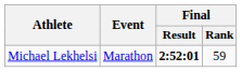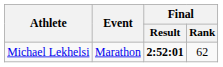 <table class=wikitable style=font-size:90%>
 <tr>
 <th rowspan=2>Athlete</th>
 <th rowspan=2>Event</th>
 <th colspan=2>Final</th>
 </tr>
 <tr style=font-size:95%>
 <th>Result</th>
 <th>Rank</th>
 </tr>
 <tr align=center>
 <td align=left><a href='#'>Michael Lekhelsi</a></td>
 <td align=left><a href='#'>Marathon</a></td>
 <td><strong>2:52:01</strong></td>
-<td>59</td>
+<td>62</td>
 </tr>
 </table>
